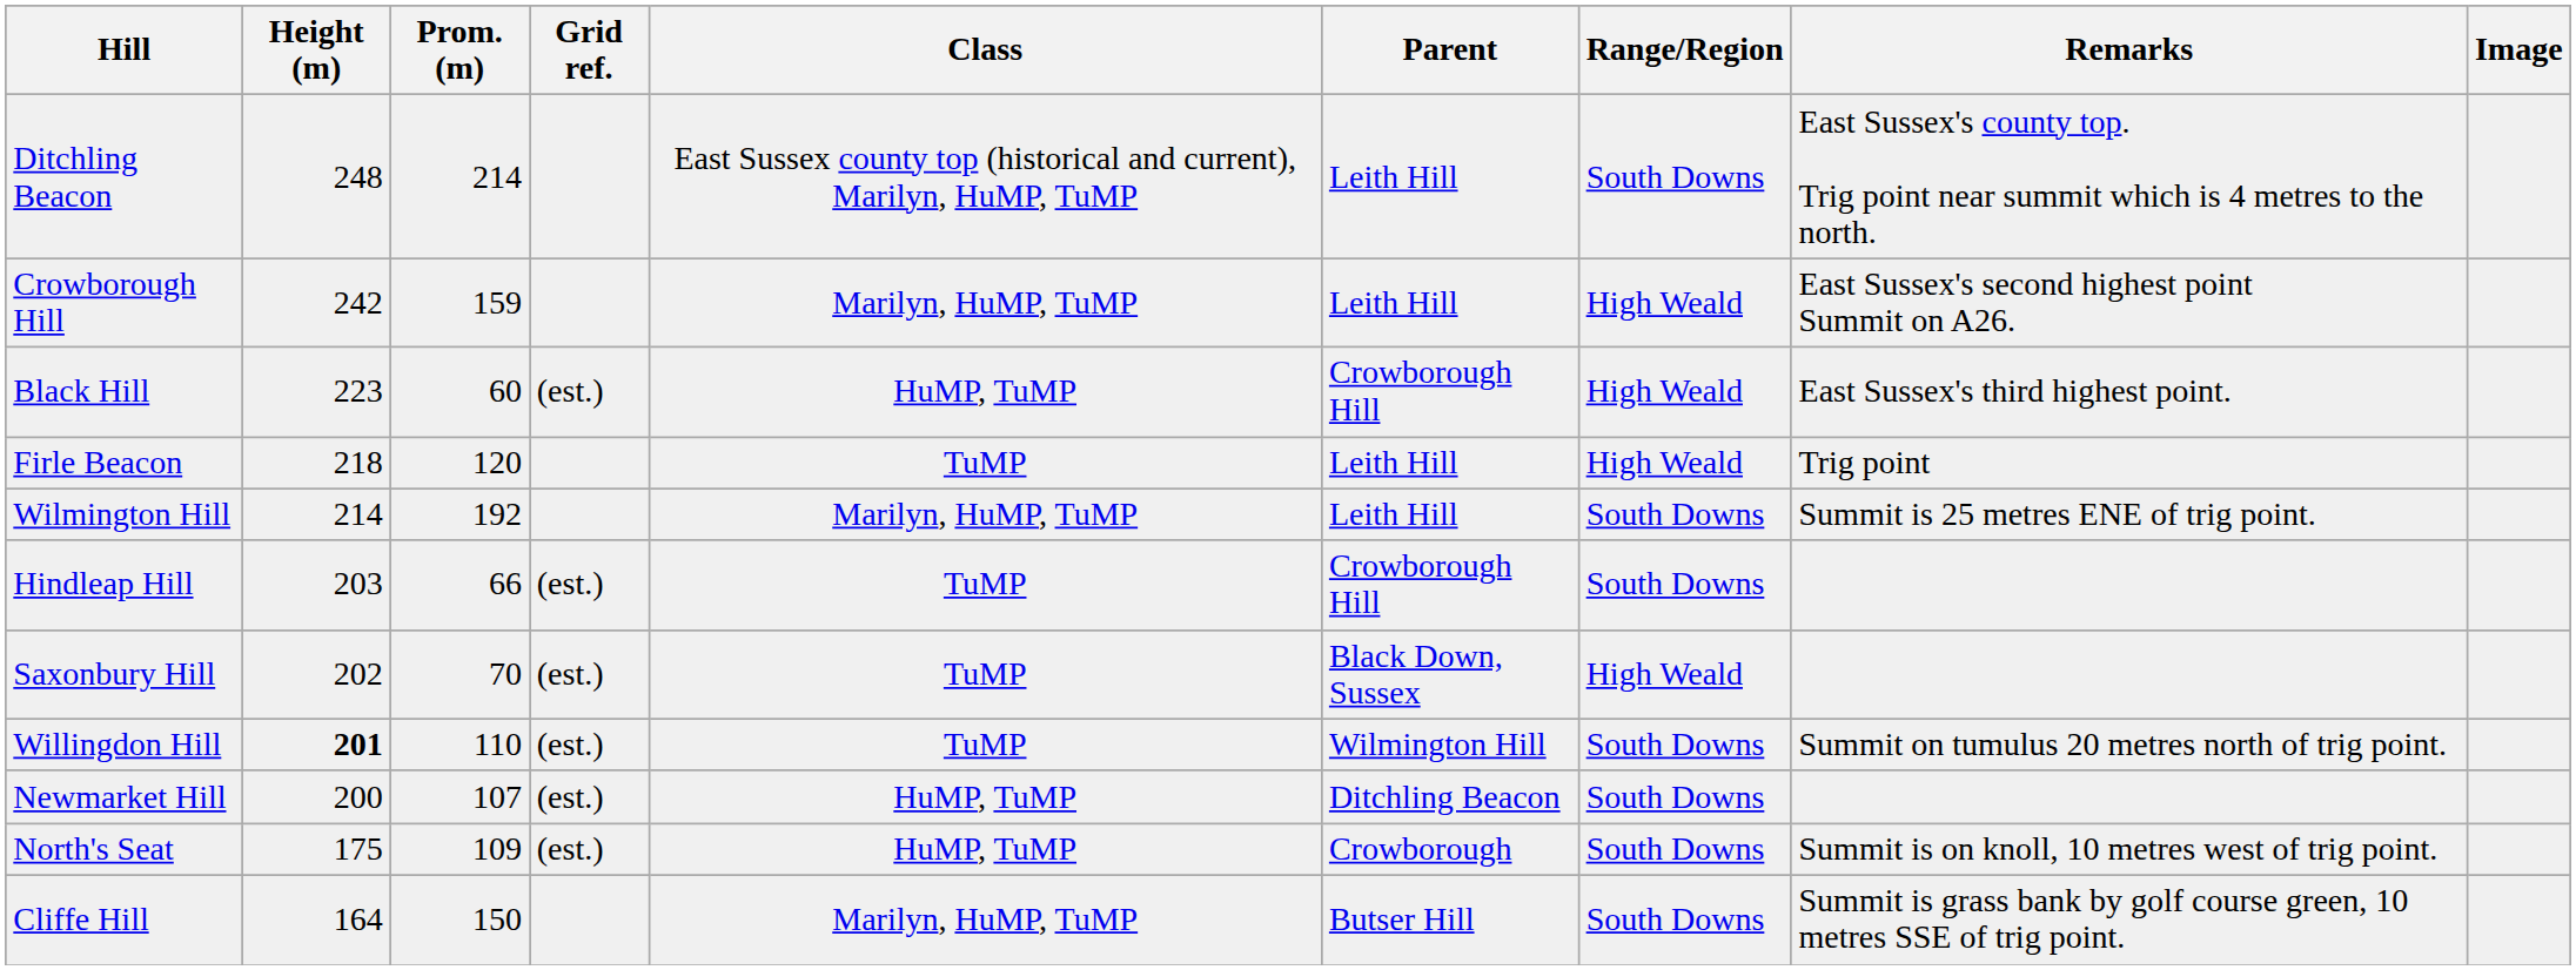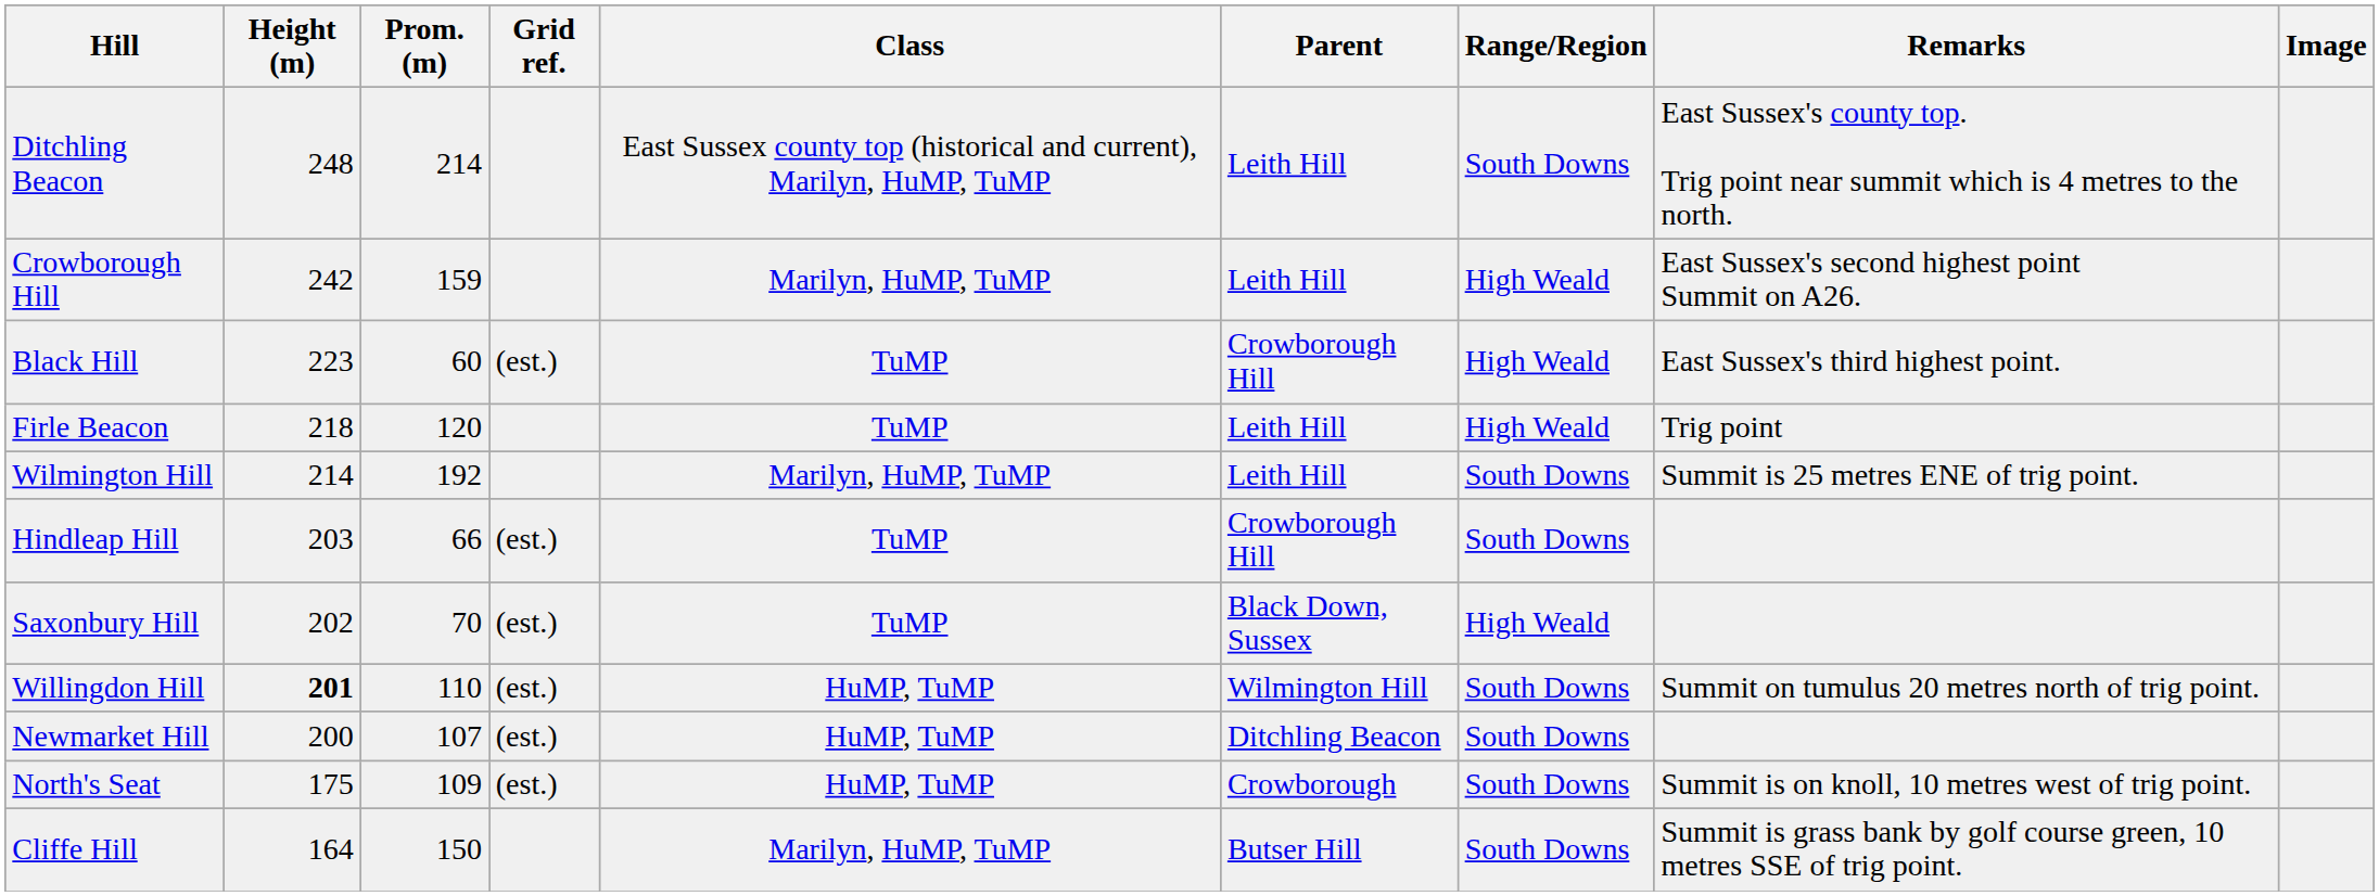 <table class="wikitable sortable" style="border-collapse: collapse; background:#f0f0f0;":#f0f0f0;">
 <tr>
 <th>Hill</th>
 <th>Height (m)</th>
 <th>Prom. (m)</th>
 <th>Grid ref.</th>
 <th>Class</th>
 <th>Parent</th>
 <th>Range/Region</th>
 <th class="unsortable">Remarks</th>
 <th class="unsortable">Image</th>
 </tr>
 <tr>
 <td><a href='#'>Ditchling Beacon</a></td>
 <td align=right>248</td>
 <td align=right>214</td>
 <td></td>
 <td align=center>East Sussex <a href='#'>county top</a> (historical and current), <a href='#'>Marilyn</a>, <a href='#'>HuMP</a>, <a href='#'>TuMP</a></td>
 <td><a href='#'>Leith Hill</a></td>
 <td><a href='#'>South Downs</a></td>
 <td>East Sussex's <a href='#'>county top</a>.<br><br>Trig point near summit which is 4 metres to the north.</td>
 <td></td>
 </tr>
 <tr>
 <td><a href='#'>Crowborough Hill</a></td>
 <td align=right>242</td>
 <td align=right>159</td>
 <td></td>
 <td align=center><a href='#'>Marilyn</a>, <a href='#'>HuMP</a>, <a href='#'>TuMP</a></td>
 <td><a href='#'>Leith Hill</a></td>
 <td><a href='#'>High Weald</a></td>
 <td>East Sussex's second highest point<br>Summit on A26.</td>
 <td></td>
 </tr>
 <tr>
 <td><a href='#'>Black Hill</a></td>
 <td align=right>223</td>
 <td align=right>60</td>
 <td> (est.)</td>
-<td align=center><a href='#'>HuMP</a>, <a href='#'>TuMP</a></td>
+<td align=center><a href='#'>TuMP</a></td>
 <td><a href='#'>Crowborough Hill</a></td>
 <td><a href='#'>High Weald</a></td>
 <td>East Sussex's third highest point.</td>
 <td></td>
 </tr>
 <tr>
 <td><a href='#'>Firle Beacon</a></td>
 <td align=right>218</td>
 <td align=right>120</td>
 <td></td>
 <td align=center><a href='#'>TuMP</a></td>
 <td><a href='#'>Leith Hill</a></td>
 <td><a href='#'>High Weald</a></td>
 <td>Trig point</td>
 <td></td>
 </tr>
 <tr>
 <td><a href='#'>Wilmington Hill</a></td>
 <td align=right>214</td>
 <td align=right>192</td>
 <td></td>
 <td align=center><a href='#'>Marilyn</a>, <a href='#'>HuMP</a>, <a href='#'>TuMP</a></td>
 <td><a href='#'>Leith Hill</a></td>
 <td><a href='#'>South Downs</a></td>
 <td>Summit is 25 metres ENE of trig point.</td>
 <td></td>
 </tr>
 <tr>
 <td><a href='#'>Hindleap Hill</a></td>
 <td align=right>203</td>
 <td align=right>66</td>
 <td> (est.)</td>
 <td align=center><a href='#'>TuMP</a></td>
 <td><a href='#'>Crowborough Hill</a></td>
 <td><a href='#'>South Downs</a></td>
 <td></td>
 <td></td>
 </tr>
 <tr>
 <td><a href='#'>Saxonbury Hill</a></td>
 <td align=right>202</td>
 <td align=right>70</td>
 <td> (est.)</td>
 <td align=center><a href='#'>TuMP</a></td>
 <td><a href='#'>Black Down, Sussex</a></td>
 <td><a href='#'>High Weald</a></td>
 <td></td>
 <td></td>
 </tr>
 <tr>
 <td><a href='#'>Willingdon Hill</a></td>
 <td align=right><strong>201</strong></td>
 <td align=right>110</td>
 <td> (est.)</td>
-<td align=center><a href='#'>TuMP</a></td>
+<td align=center><a href='#'>HuMP</a>, <a href='#'>TuMP</a></td>
 <td><a href='#'>Wilmington Hill</a></td>
 <td><a href='#'>South Downs</a></td>
 <td>Summit on tumulus 20 metres north of trig point.</td>
 <td></td>
 </tr>
 <tr>
 <td><a href='#'>Newmarket Hill</a></td>
 <td align=right>200</td>
 <td align=right>107</td>
 <td> (est.)</td>
 <td align=center><a href='#'>HuMP</a>, <a href='#'>TuMP</a></td>
 <td><a href='#'>Ditchling Beacon</a></td>
 <td><a href='#'>South Downs</a></td>
 <td></td>
 <td></td>
 </tr>
 <tr>
 <td><a href='#'>North's Seat</a></td>
 <td align=right>175</td>
 <td align=right>109</td>
 <td> (est.)</td>
 <td align=center><a href='#'>HuMP</a>, <a href='#'>TuMP</a></td>
 <td><a href='#'>Crowborough</a></td>
 <td><a href='#'>South Downs</a></td>
 <td>Summit is on knoll, 10 metres west of trig point.</td>
 <td></td>
 </tr>
 <tr>
 <td><a href='#'>Cliffe Hill</a></td>
 <td align=right>164</td>
 <td align=right>150</td>
 <td></td>
 <td align=center><a href='#'>Marilyn</a>, <a href='#'>HuMP</a>, <a href='#'>TuMP</a></td>
 <td><a href='#'>Butser Hill</a></td>
 <td><a href='#'>South Downs</a></td>
 <td>Summit is grass bank by golf course green, 10 metres SSE of trig point.</td>
 <td></td>
 </tr>
 </table>
